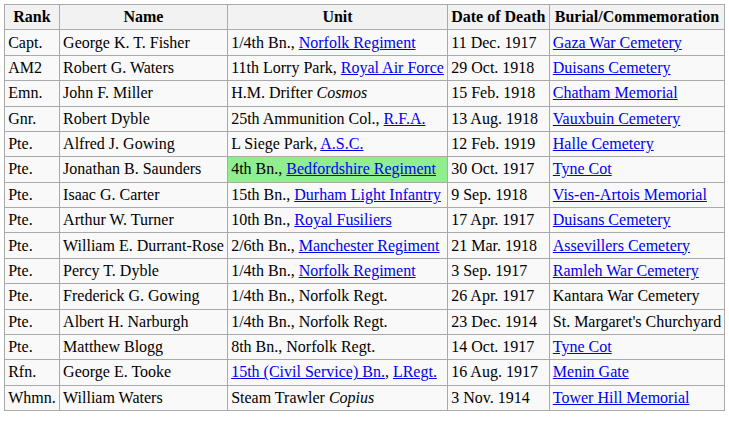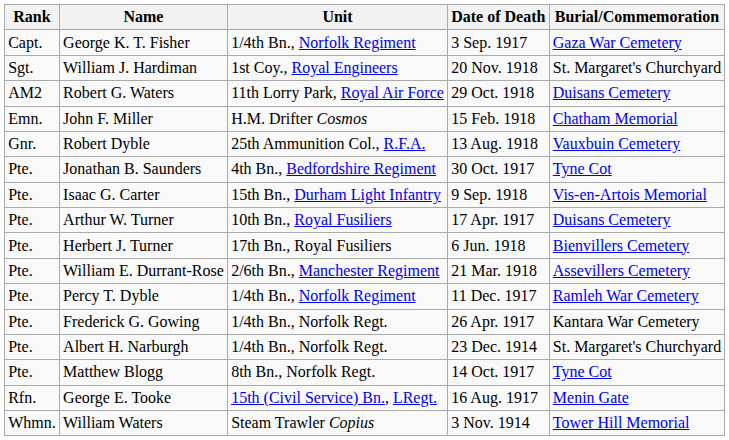 <table class="wikitable">
 <tr>
 <th>Rank</th>
 <th>Name</th>
 <th>Unit</th>
 <th>Date of Death</th>
 <th>Burial/Commemoration</th>
 </tr>
 <tr>
 <td>Capt.</td>
 <td>George K. T. Fisher</td>
 <td>1/4th Bn., <a href='#'>Norfolk Regiment</a></td>
-<td>11 Dec. 1917</td>
+<td>3 Sep. 1917</td>
 <td><a href='#'>Gaza War Cemetery</a></td>
+</tr>
+<tr>
+<td>Sgt.</td>
+<td>William J. Hardiman</td>
+<td>1st Coy., <a href='#'>Royal Engineers</a></td>
+<td>20 Nov. 1918</td>
+<td>St. Margaret's Churchyard</td>
 </tr>
 <tr>
 <td>AM2</td>
 <td>Robert G. Waters</td>
 <td>11th Lorry Park, <a href='#'>Royal Air Force</a></td>
 <td>29 Oct. 1918</td>
 <td><a href='#'>Duisans Cemetery</a></td>
 </tr>
 <tr>
 <td>Emn.</td>
 <td>John F. Miller</td>
 <td>H.M. Drifter <em>Cosmos</em></td>
 <td>15 Feb. 1918</td>
 <td><a href='#'>Chatham Memorial</a></td>
 </tr>
 <tr>
 <td>Gnr.</td>
 <td>Robert Dyble</td>
 <td>25th Ammunition Col., <a href='#'>R.F.A.</a></td>
 <td>13 Aug. 1918</td>
 <td><a href='#'>Vauxbuin Cemetery</a></td>
 </tr>
 <tr>
 <td>Pte.</td>
-<td>Alfred J. Gowing</td>
-<td>L Siege Park, <a href='#'>A.S.C.</a></td>
-<td>12 Feb. 1919</td>
-<td><a href='#'>Halle Cemetery</a></td>
-</tr>
-<tr>
-<td>Pte.</td>
 <td>Jonathan B. Saunders</td>
-<td style="background: lightgreen;">4th Bn., <a href='#'>Bedfordshire Regiment</a></td>
+<td>4th Bn., <a href='#'>Bedfordshire Regiment</a></td>
 <td>30 Oct. 1917</td>
 <td><a href='#'>Tyne Cot</a></td>
 </tr>
 <tr>
 <td>Pte.</td>
 <td>Isaac G. Carter</td>
 <td>15th Bn., <a href='#'>Durham Light Infantry</a></td>
 <td>9 Sep. 1918</td>
 <td><a href='#'>Vis-en-Artois Memorial</a></td>
 </tr>
 <tr>
 <td>Pte.</td>
 <td>Arthur W. Turner</td>
 <td>10th Bn., <a href='#'>Royal Fusiliers</a></td>
 <td>17 Apr. 1917</td>
 <td><a href='#'>Duisans Cemetery</a></td>
 </tr>
 <tr>
 <td>Pte.</td>
+<td>Herbert J. Turner</td>
+<td>17th Bn., Royal Fusiliers</td>
+<td>6 Jun. 1918</td>
+<td><a href='#'>Bienvillers Cemetery</a></td>
+</tr>
+<tr>
+<td>Pte.</td>
 <td>William E. Durrant-Rose</td>
 <td>2/6th Bn., <a href='#'>Manchester Regiment</a></td>
 <td>21 Mar. 1918</td>
 <td><a href='#'>Assevillers Cemetery</a></td>
 </tr>
 <tr>
 <td>Pte.</td>
 <td>Percy T. Dyble</td>
 <td>1/4th Bn., <a href='#'>Norfolk Regiment</a></td>
-<td>3 Sep. 1917</td>
+<td>11 Dec. 1917</td>
 <td><a href='#'>Ramleh War Cemetery</a></td>
 </tr>
 <tr>
 <td>Pte.</td>
 <td>Frederick G. Gowing</td>
 <td>1/4th Bn., Norfolk Regt.</td>
 <td>26 Apr. 1917</td>
 <td>Kantara War Cemetery</td>
 </tr>
 <tr>
 <td>Pte.</td>
 <td>Albert H. Narburgh</td>
 <td>1/4th Bn., Norfolk Regt.</td>
 <td>23 Dec. 1914</td>
 <td>St. Margaret's Churchyard</td>
 </tr>
 <tr>
 <td>Pte.</td>
 <td>Matthew Blogg</td>
 <td>8th Bn., Norfolk Regt.</td>
 <td>14 Oct. 1917</td>
 <td><a href='#'>Tyne Cot</a></td>
 </tr>
 <tr>
 <td>Rfn.</td>
 <td>George E. Tooke</td>
 <td><a href='#'>15th (Civil Service) Bn.</a>, <a href='#'>LRegt.</a></td>
 <td>16 Aug. 1917</td>
 <td><a href='#'>Menin Gate</a></td>
 </tr>
 <tr>
 <td>Whmn.</td>
 <td>William Waters</td>
 <td>Steam Trawler <em>Copius</em></td>
 <td>3 Nov. 1914</td>
 <td><a href='#'>Tower Hill Memorial</a></td>
 </tr>
 </table>
